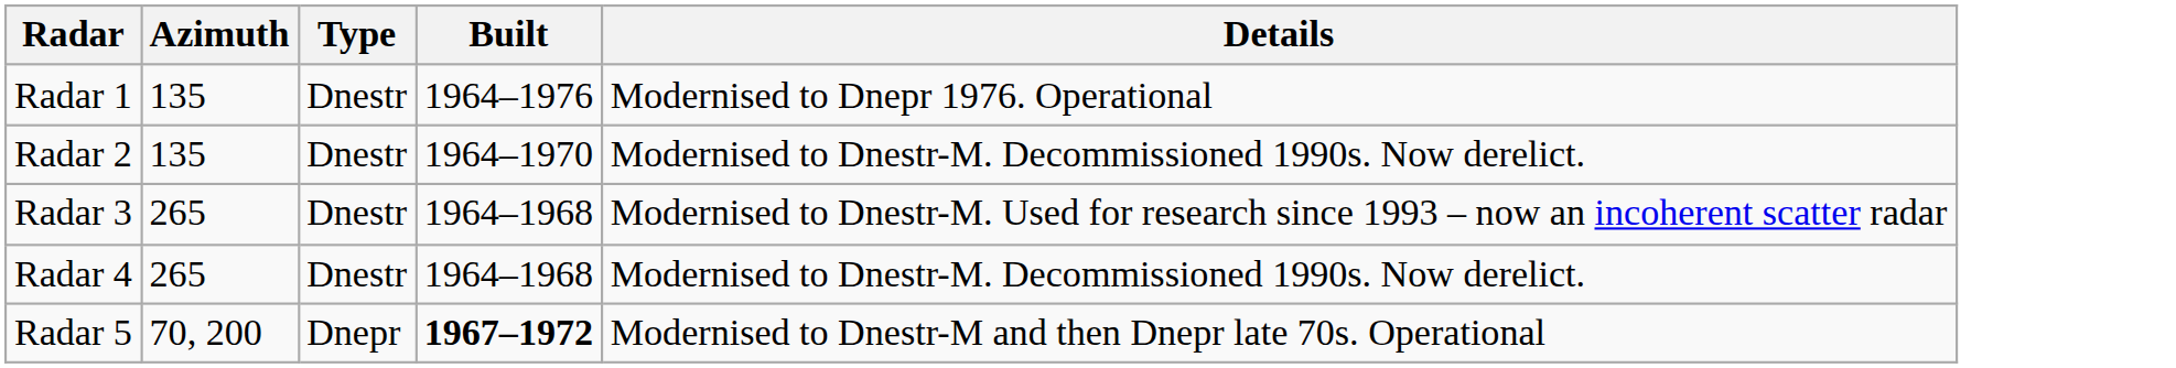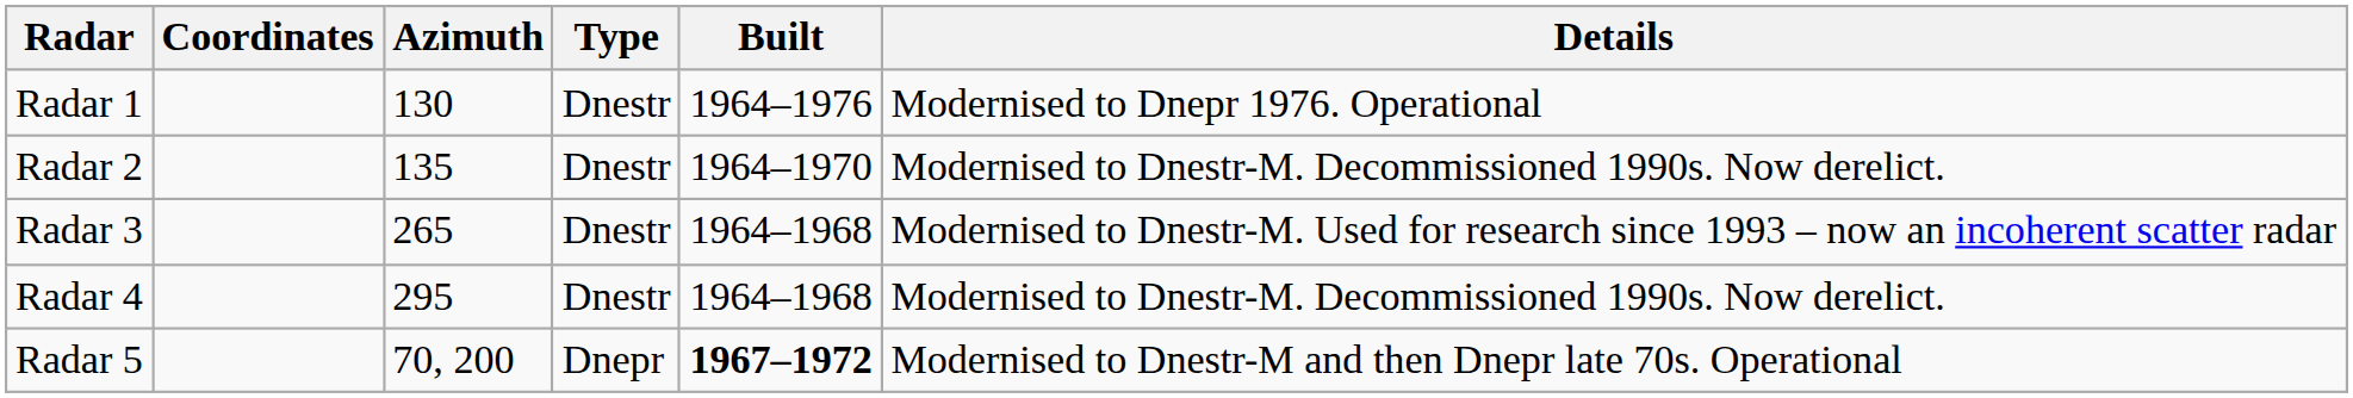 <table class="wikitable">
 <tr align=center>
 <th>Radar</th>
+<th>Coordinates</th>
 <th>Azimuth </th>
 <th>Type</th>
 <th>Built </th>
 <th>Details </th>
 </tr>
 <tr>
 <td>Radar 1</td>
-<td>135</td>
+<td></td>
+<td>130</td>
 <td>Dnestr</td>
 <td>1964–1976</td>
 <td>Modernised to Dnepr 1976. Operational </td>
 </tr>
 <tr>
 <td>Radar 2</td>
+<td></td>
 <td>135</td>
 <td>Dnestr</td>
 <td>1964–1970</td>
 <td>Modernised to Dnestr-M. Decommissioned 1990s. Now derelict.</td>
 </tr>
 <tr>
 <td>Radar 3</td>
+<td></td>
 <td>265</td>
 <td>Dnestr</td>
 <td>1964–1968</td>
 <td>Modernised to Dnestr-M. Used for research since 1993 – now an <a href='#'>incoherent scatter</a> radar </td>
 </tr>
 <tr>
 <td>Radar 4</td>
-<td>265</td>
+<td></td>
+<td>295</td>
 <td>Dnestr</td>
 <td>1964–1968</td>
 <td>Modernised to Dnestr-M. Decommissioned 1990s. Now derelict.</td>
 </tr>
 <tr>
 <td>Radar 5</td>
+<td></td>
 <td>70, 200</td>
 <td>Dnepr</td>
 <td><strong>1967–1972</strong></td>
 <td>Modernised to Dnestr-M and then Dnepr late 70s. Operational </td>
 </tr>
 </table>
